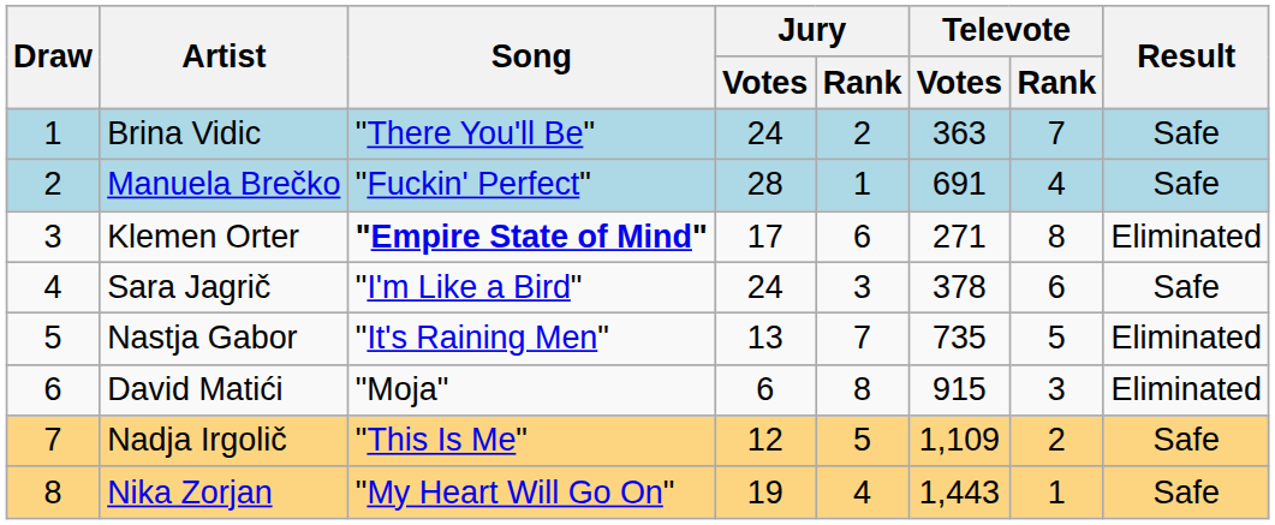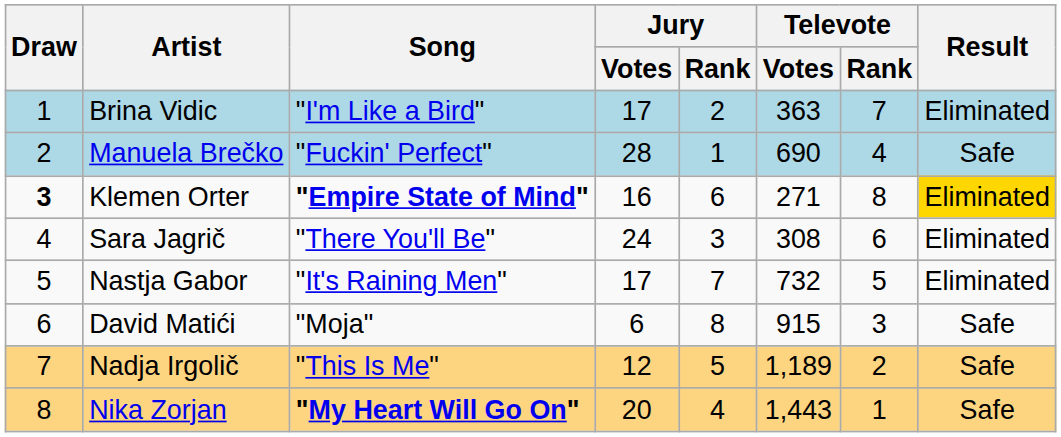 <table class="sortable wikitable" style="margin: 1em auto 1em auto; text-align:center;">
 <tr>
 <th rowspan="2">Draw</th>
 <th rowspan="2">Artist</th>
 <th rowspan="2">Song </th>
 <th colspan="2">Jury</th>
 <th colspan="2">Televote</th>
 <th rowspan="2">Result</th>
 </tr>
 <tr>
 <th>Votes</th>
 <th>Rank</th>
 <th>Votes</th>
 <th>Rank</th>
 </tr>
 <tr style="background:lightblue;">
 <td>1</td>
 <td align="left">Brina Vidic</td>
-<td align="left">"<a href='#'>There You'll Be</a>" </td>
-<td>24</td>
+<td align="left">"<a href='#'>I'm Like a Bird</a>" </td>
+<td>17</td>
 <td>2</td>
 <td>363</td>
 <td>7</td>
-<td>Safe</td>
+<td>Eliminated</td>
 </tr>
 <tr style="background:lightblue;">
 <td>2</td>
 <td align="left"><a href='#'>Manuela Brečko</a></td>
 <td align="left">"<a href='#'>Fuckin' Perfect</a>" </td>
 <td>28</td>
 <td>1</td>
-<td>691</td>
+<td>690</td>
 <td>4</td>
 <td>Safe</td>
 </tr>
 <tr>
-<td>3</td>
+<td><strong>3</strong></td>
 <td align="left">Klemen Orter</td>
 <td align="left"><strong>"<a href='#'>Empire State of Mind</a>" </strong></td>
-<td>17</td>
+<td>16</td>
 <td>6</td>
 <td>271</td>
 <td>8</td>
-<td>Eliminated</td>
+<td style="background: gold;">Eliminated</td>
 </tr>
 <tr>
 <td>4</td>
 <td align="left">Sara Jagrič</td>
-<td align="left">"<a href='#'>I'm Like a Bird</a>" </td>
+<td align="left">"<a href='#'>There You'll Be</a>" </td>
 <td>24</td>
 <td>3</td>
-<td>378</td>
+<td>308</td>
 <td>6</td>
-<td>Safe</td>
+<td>Eliminated</td>
 </tr>
 <tr>
 <td>5</td>
 <td align="left">Nastja Gabor</td>
 <td align="left">"<a href='#'>It's Raining Men</a>" </td>
-<td>13</td>
+<td>17</td>
 <td>7</td>
-<td>735</td>
+<td>732</td>
 <td>5</td>
 <td>Eliminated</td>
 </tr>
 <tr>
 <td>6</td>
 <td align="left">David Matići</td>
 <td align="left">"Moja" </td>
 <td>6</td>
 <td>8</td>
 <td>915</td>
 <td>3</td>
-<td>Eliminated</td>
+<td>Safe</td>
 </tr>
 <tr style="background:#fdd581;">
 <td>7</td>
 <td align="left">Nadja Irgolič</td>
 <td align="left">"<a href='#'>This Is Me</a>" </td>
 <td>12</td>
 <td>5</td>
-<td>1,109</td>
+<td>1,189</td>
 <td>2</td>
 <td>Safe</td>
 </tr>
 <tr style="background:#fdd581;">
 <td>8</td>
 <td align="left"><a href='#'>Nika Zorjan</a></td>
-<td align="left">"<a href='#'>My Heart Will Go On</a>" </td>
-<td>19</td>
+<td align="left"><strong>"<a href='#'>My Heart Will Go On</a>" </strong></td>
+<td>20</td>
 <td>4</td>
 <td>1,443</td>
 <td>1</td>
 <td>Safe</td>
 </tr>
 </table>
